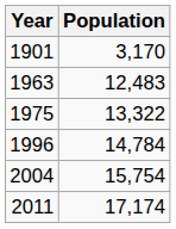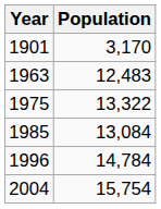 <table class="wikitable" style="line-height:1.1em;">
 <tr>
 <th>Year</th>
 <th>Population</th>
 </tr>
 <tr align="right">
 <td>1901</td>
 <td>3,170</td>
 </tr>
 <tr align="right">
 <td>1963</td>
 <td>12,483</td>
 </tr>
 <tr align="right">
 <td>1975</td>
 <td>13,322</td>
 </tr>
 <tr align="right">
+<td>1985</td>
+<td>13,084</td>
+</tr>
+<tr align="right">
 <td>1996</td>
 <td>14,784</td>
 </tr>
 <tr align="right">
 <td>2004</td>
 <td>15,754</td>
 </tr>
-<tr align="right">
-<td>2011</td>
-<td>17,174</td>
-</tr>
 </table>
